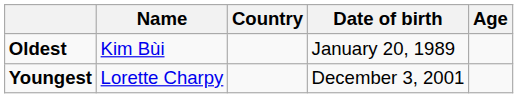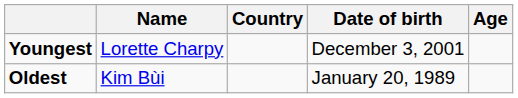 <table class="wikitable">
 <tr>
 <th></th>
 <th><strong>Name</strong></th>
 <th><strong>Country</strong></th>
 <th><strong>Date of birth</strong></th>
 <th><strong>Age</strong></th>
 </tr>
 <tr>
+<td><strong>Youngest</strong></td>
+<td><a href='#'>Lorette Charpy</a></td>
+<td></td>
+<td>December 3, 2001</td>
+<td></td>
+</tr>
+<tr>
 <td><strong>Oldest</strong></td>
 <td><a href='#'>Kim Bùi</a></td>
 <td></td>
 <td>January 20, 1989</td>
 <td></td>
 </tr>
-<tr>
-<td><strong>Youngest</strong></td>
-<td><a href='#'>Lorette Charpy</a></td>
-<td></td>
-<td>December 3, 2001</td>
-<td></td>
-</tr>
 </table>
